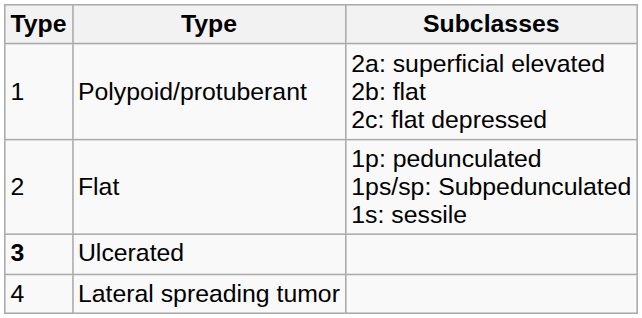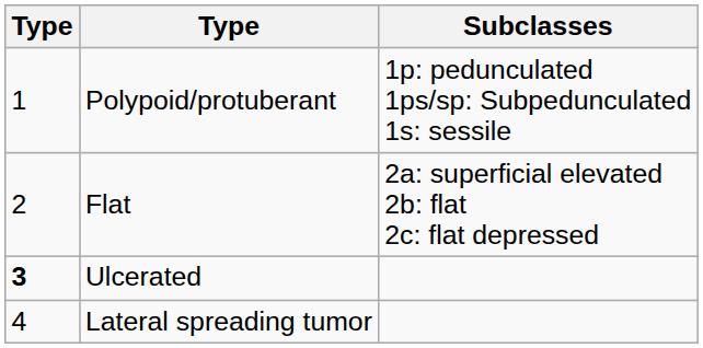 <table class="wikitable">
 <tr>
 <th>Type</th>
 <th>Type</th>
 <th>Subclasses</th>
 </tr>
 <tr>
 <td>1</td>
 <td>Polypoid/protuberant</td>
-<td>2a: superficial elevated<br>2b: flat<br>2c: flat depressed</td>
+<td>1p: pedunculated<br>1ps/sp: Subpedunculated<br>1s: sessile</td>
 </tr>
 <tr>
 <td>2</td>
 <td>Flat</td>
-<td>1p: pedunculated<br>1ps/sp: Subpedunculated<br>1s: sessile</td>
+<td>2a: superficial elevated<br>2b: flat<br>2c: flat depressed</td>
 </tr>
 <tr>
 <td><strong>3</strong></td>
 <td>Ulcerated</td>
 <td></td>
 </tr>
 <tr>
 <td>4</td>
 <td>Lateral spreading tumor</td>
 <td></td>
 </tr>
 </table>
